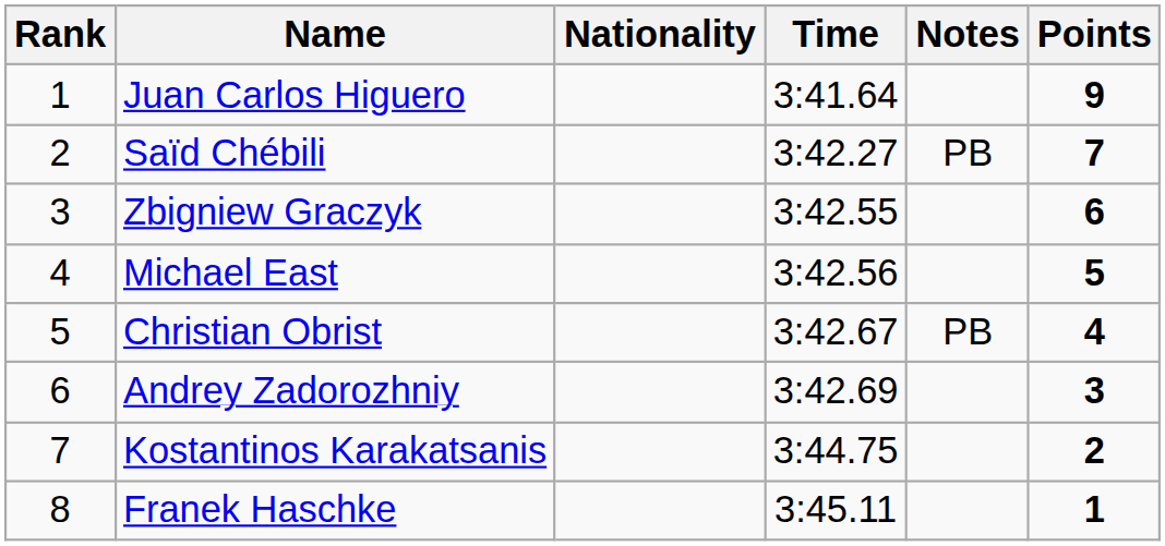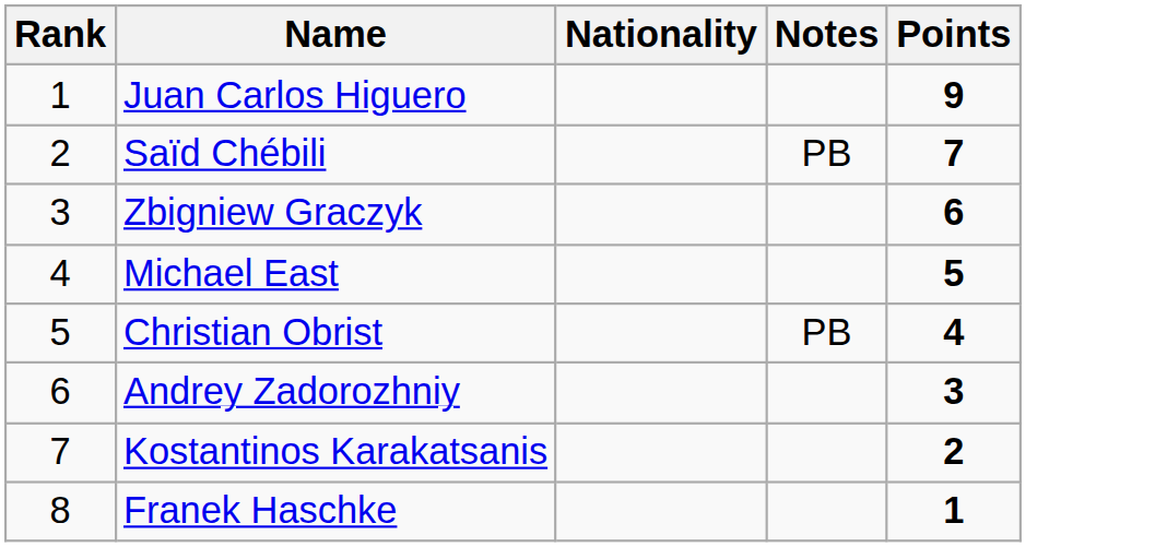 <table class="wikitable sortable" style="text-align:center">
 <tr>
 <th>Rank</th>
 <th>Name</th>
 <th>Nationality</th>
-<th>Time</th>
 <th>Notes</th>
 <th>Points</th>
 </tr>
 <tr>
 <td>1</td>
 <td align=left><a href='#'>Juan Carlos Higuero</a></td>
 <td align=left></td>
-<td>3:41.64</td>
 <td></td>
 <td><strong>9</strong></td>
 </tr>
 <tr>
 <td>2</td>
 <td align=left><a href='#'>Saïd Chébili</a></td>
 <td align=left></td>
-<td>3:42.27</td>
 <td>PB</td>
 <td><strong>7</strong></td>
 </tr>
 <tr>
 <td>3</td>
 <td align=left><a href='#'>Zbigniew Graczyk</a></td>
 <td align=left></td>
-<td>3:42.55</td>
 <td></td>
 <td><strong>6</strong></td>
 </tr>
 <tr>
 <td>4</td>
 <td align=left><a href='#'>Michael East</a></td>
 <td align=left></td>
-<td>3:42.56</td>
 <td></td>
 <td><strong>5</strong></td>
 </tr>
 <tr>
 <td>5</td>
 <td align=left><a href='#'>Christian Obrist</a></td>
 <td align=left></td>
-<td>3:42.67</td>
 <td>PB</td>
 <td><strong>4</strong></td>
 </tr>
 <tr>
 <td>6</td>
 <td align=left><a href='#'>Andrey Zadorozhniy</a></td>
 <td align=left></td>
-<td>3:42.69</td>
 <td></td>
 <td><strong>3</strong></td>
 </tr>
 <tr>
 <td>7</td>
 <td align=left><a href='#'>Kostantinos Karakatsanis</a></td>
 <td align=left></td>
-<td>3:44.75</td>
 <td></td>
 <td><strong>2</strong></td>
 </tr>
 <tr>
 <td>8</td>
 <td align=left><a href='#'>Franek Haschke</a></td>
 <td align=left></td>
-<td>3:45.11</td>
 <td></td>
 <td><strong>1</strong></td>
 </tr>
 </table>
